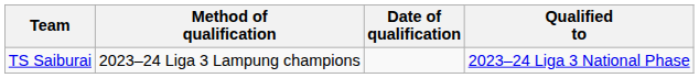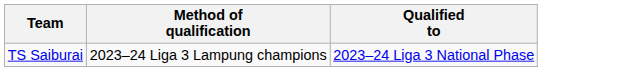 <table class="wikitable sortable" style="text-align: left;">
 <tr>
 <th>Team</th>
 <th>Method of <br> qualification</th>
-<th>Date of <br> qualification</th>
 <th>Qualified <br> to<br></th>
 </tr>
 <tr>
 <td><a href='#'>TS Saiburai</a></td>
 <td {{Sort>2023–24 Liga 3 Lampung champions</td>
-<td></td>
 <td><a href='#'>2023–24 Liga 3 National Phase</a></td>
 </tr>
 </table>
